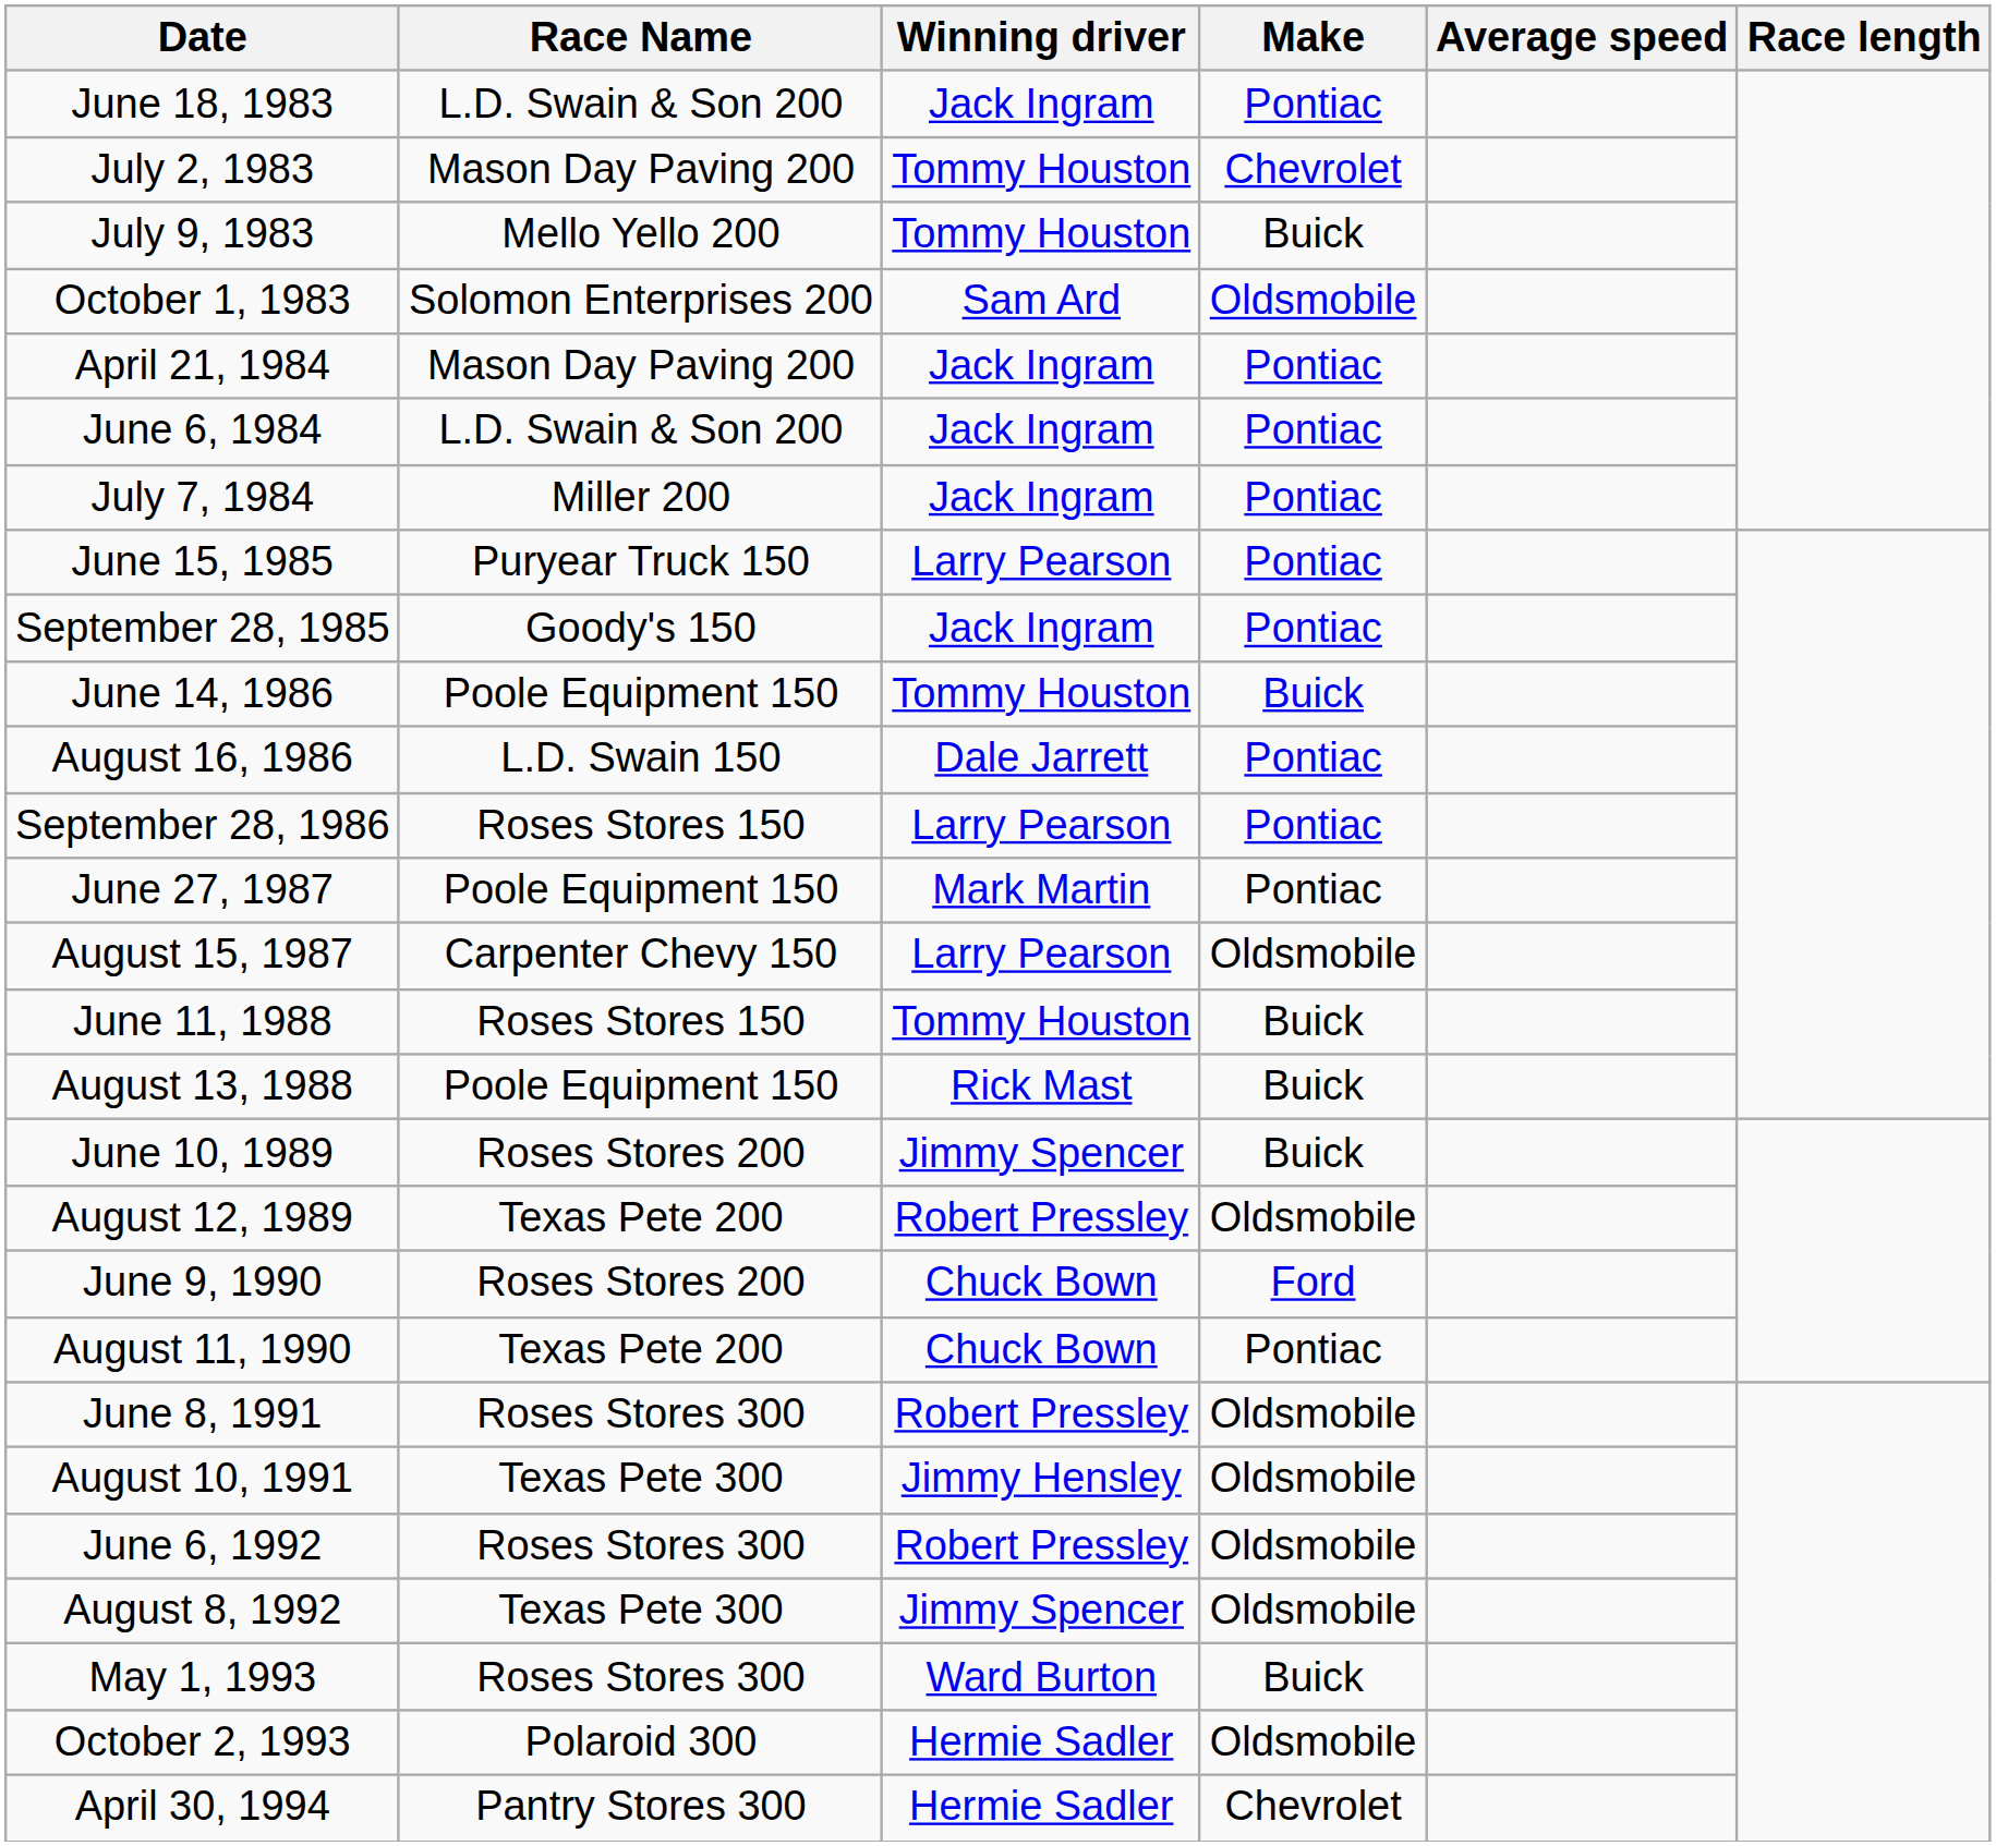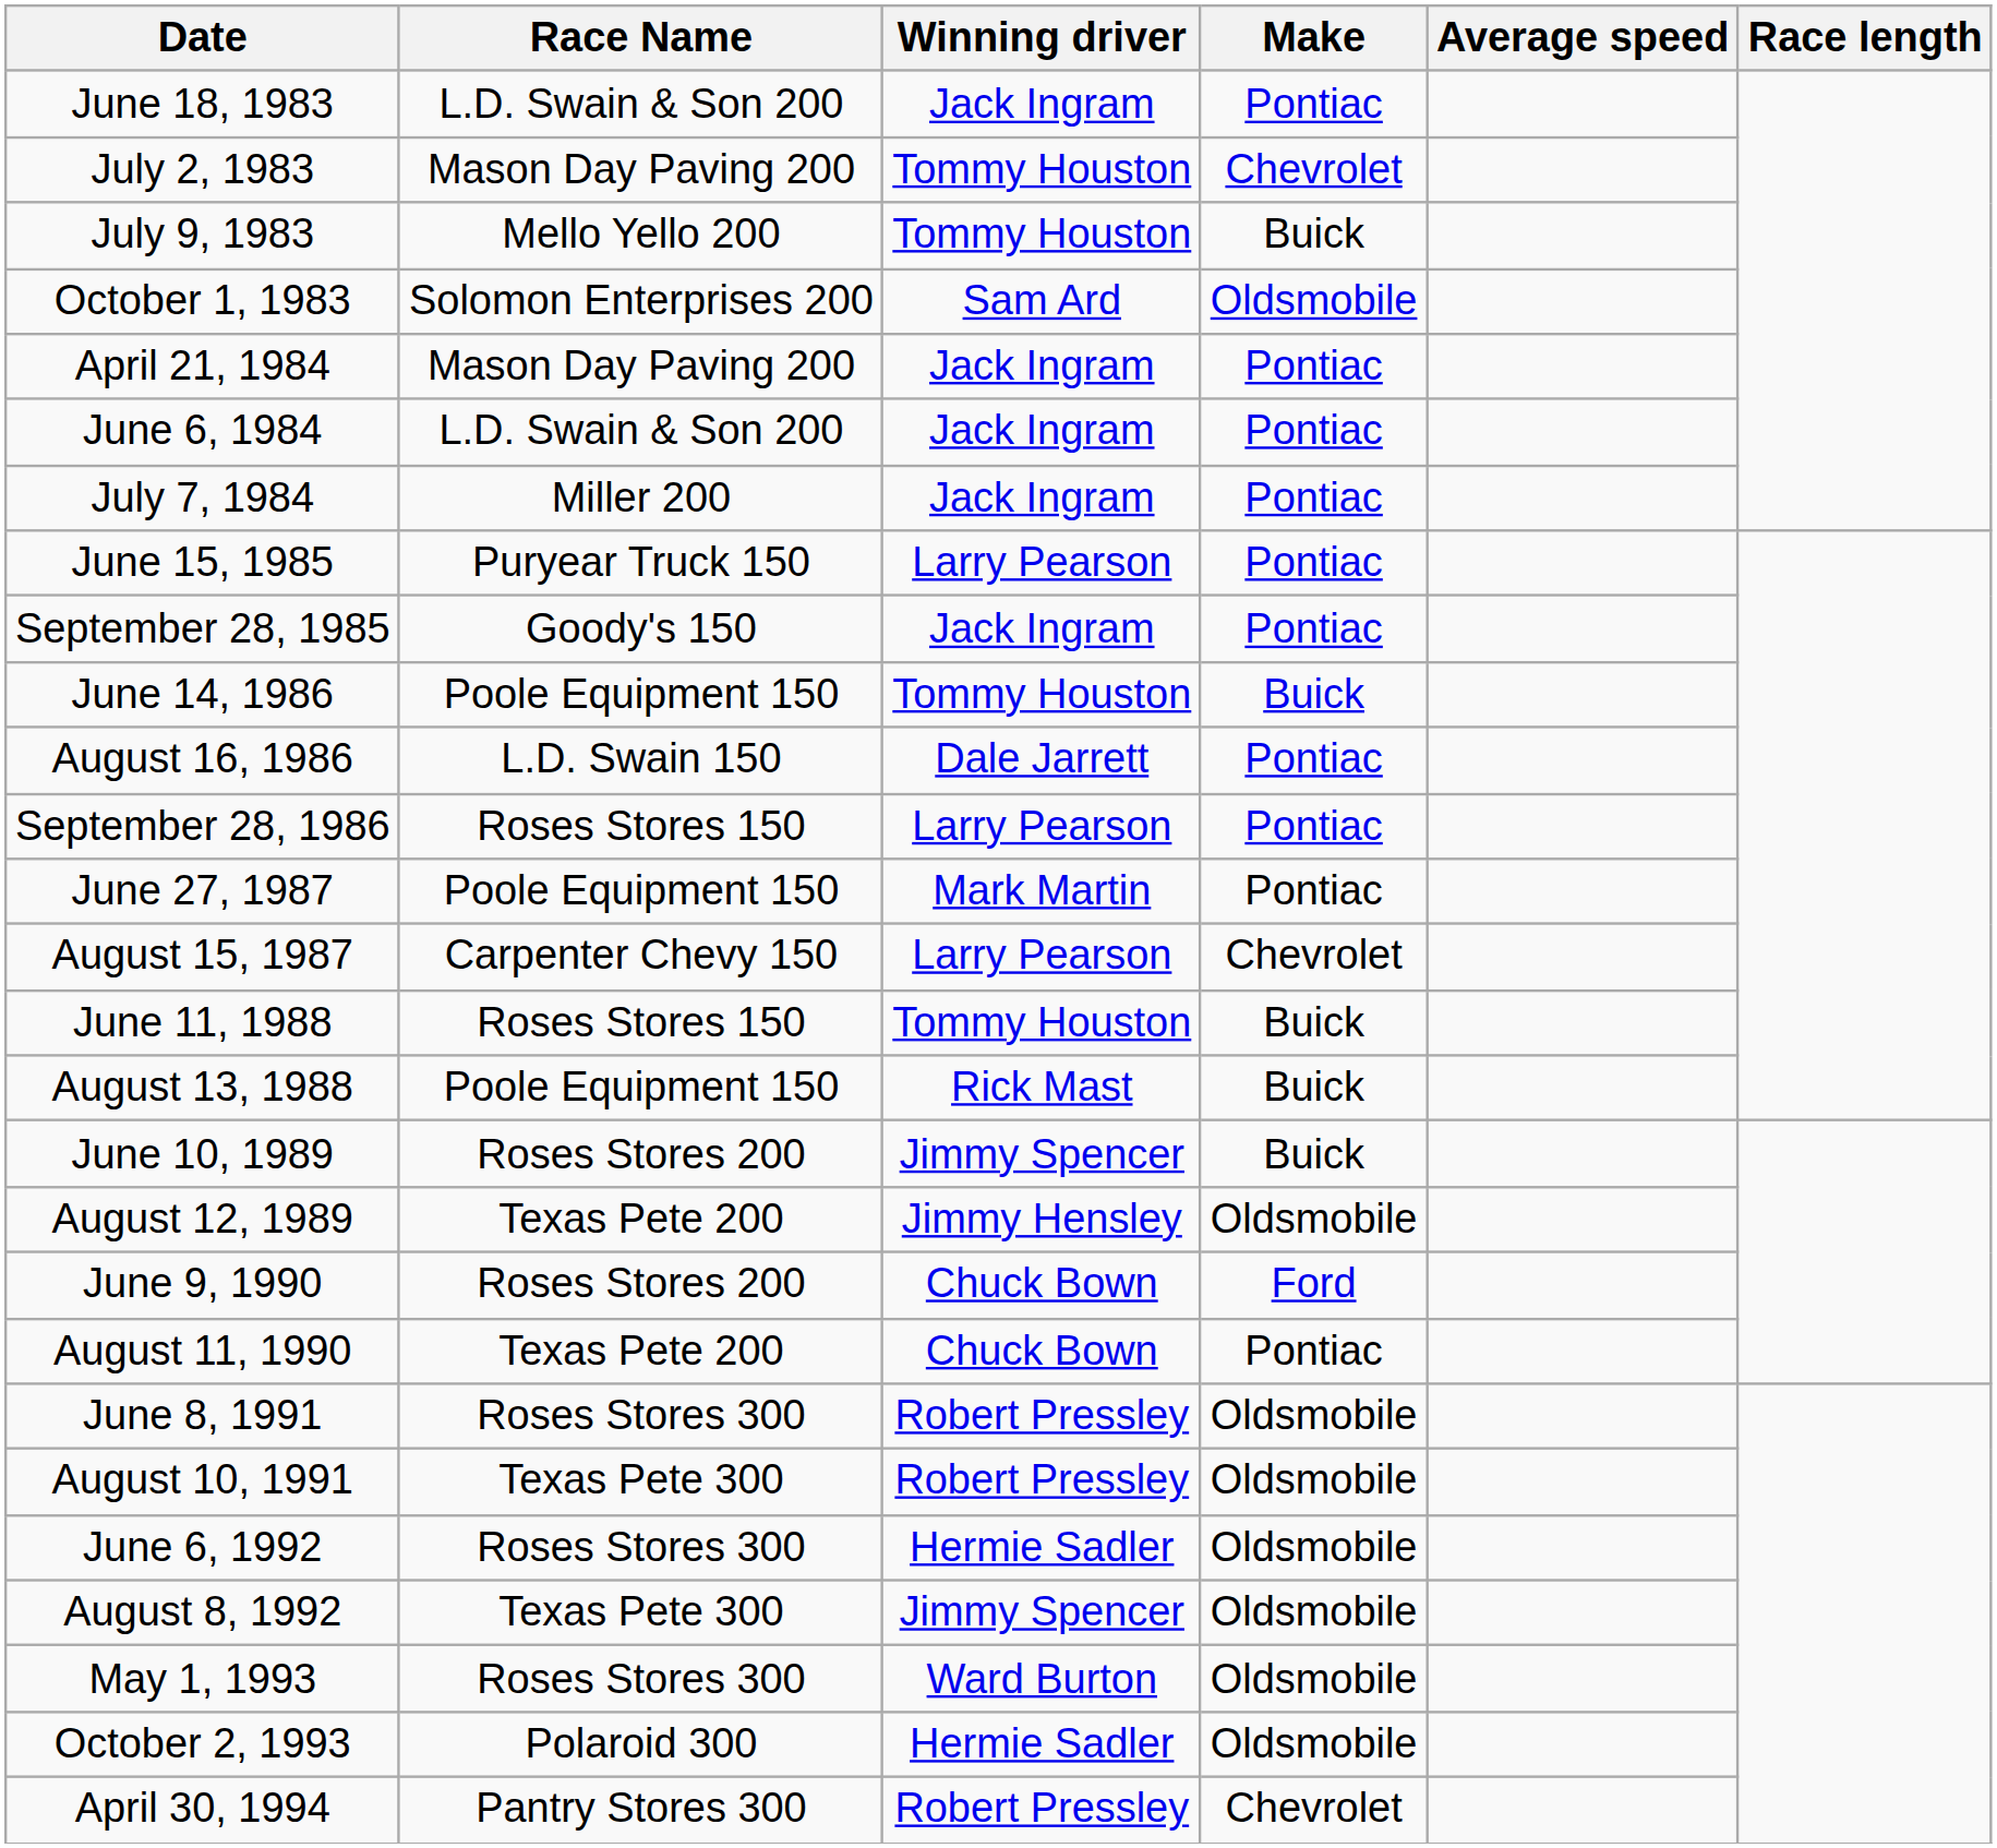 <table class="wikitable" style="text-align: center">
 <tr>
 <th>Date</th>
 <th>Race Name</th>
 <th>Winning driver</th>
 <th>Make</th>
 <th>Average speed</th>
 <th>Race length</th>
 </tr>
 <tr>
 <td>June 18, 1983</td>
 <td>L.D. Swain & Son 200</td>
 <td><a href='#'>Jack Ingram</a></td>
 <td><a href='#'>Pontiac</a></td>
 <td></td>
 <td rowspan="7"></td>
 </tr>
 <tr>
 <td>July 2, 1983</td>
 <td>Mason Day Paving 200</td>
 <td><a href='#'>Tommy Houston</a></td>
 <td><a href='#'>Chevrolet</a></td>
 <td></td>
 </tr>
 <tr>
 <td>July 9, 1983</td>
 <td>Mello Yello 200</td>
 <td><a href='#'>Tommy Houston</a></td>
 <td>Buick</td>
 <td></td>
 </tr>
 <tr>
 <td>October 1, 1983</td>
 <td>Solomon Enterprises 200</td>
 <td><a href='#'>Sam Ard</a></td>
 <td><a href='#'>Oldsmobile</a></td>
 <td></td>
 </tr>
 <tr>
 <td>April 21, 1984</td>
 <td>Mason Day Paving 200</td>
 <td><a href='#'>Jack Ingram</a></td>
 <td><a href='#'>Pontiac</a></td>
 <td></td>
 </tr>
 <tr>
 <td>June 6, 1984</td>
 <td>L.D. Swain & Son 200</td>
 <td><a href='#'>Jack Ingram</a></td>
 <td><a href='#'>Pontiac</a></td>
 <td></td>
 </tr>
 <tr>
 <td>July 7, 1984</td>
 <td>Miller 200</td>
 <td><a href='#'>Jack Ingram</a></td>
 <td><a href='#'>Pontiac</a></td>
 <td></td>
 </tr>
 <tr>
 <td>June 15, 1985</td>
 <td>Puryear Truck 150</td>
 <td><a href='#'>Larry Pearson</a></td>
 <td><a href='#'>Pontiac</a></td>
 <td></td>
 <td rowspan="9"></td>
 </tr>
 <tr>
 <td>September 28, 1985</td>
 <td>Goody's 150</td>
 <td><a href='#'>Jack Ingram</a></td>
 <td><a href='#'>Pontiac</a></td>
 <td></td>
 </tr>
 <tr>
 <td>June 14, 1986</td>
 <td>Poole Equipment 150</td>
 <td><a href='#'>Tommy Houston</a></td>
 <td><a href='#'>Buick</a></td>
 <td></td>
 </tr>
 <tr>
 <td>August 16, 1986</td>
 <td>L.D. Swain 150</td>
 <td><a href='#'>Dale Jarrett</a></td>
 <td><a href='#'>Pontiac</a></td>
 <td></td>
 </tr>
 <tr>
 <td>September 28, 1986</td>
 <td>Roses Stores 150</td>
 <td><a href='#'>Larry Pearson</a></td>
 <td><a href='#'>Pontiac</a></td>
 <td></td>
 </tr>
 <tr>
 <td>June 27, 1987</td>
 <td>Poole Equipment 150</td>
 <td><a href='#'>Mark Martin</a></td>
 <td>Pontiac</td>
 <td></td>
 </tr>
 <tr>
 <td>August 15, 1987</td>
 <td>Carpenter Chevy 150</td>
 <td><a href='#'>Larry Pearson</a></td>
-<td>Oldsmobile</td>
+<td>Chevrolet</td>
 <td></td>
 </tr>
 <tr>
 <td>June 11, 1988</td>
 <td>Roses Stores 150</td>
 <td><a href='#'>Tommy Houston</a></td>
 <td>Buick</td>
 <td></td>
 </tr>
 <tr>
 <td>August 13, 1988</td>
 <td>Poole Equipment 150</td>
 <td><a href='#'>Rick Mast</a></td>
 <td>Buick</td>
 <td></td>
 </tr>
 <tr>
 <td>June 10, 1989</td>
 <td>Roses Stores 200</td>
 <td><a href='#'>Jimmy Spencer</a></td>
 <td>Buick</td>
 <td></td>
 <td rowspan="4"></td>
 </tr>
 <tr>
 <td>August 12, 1989</td>
 <td>Texas Pete 200</td>
-<td><a href='#'>Robert Pressley</a></td>
+<td><a href='#'>Jimmy Hensley</a></td>
 <td>Oldsmobile</td>
 <td></td>
 </tr>
 <tr>
 <td>June 9, 1990</td>
 <td>Roses Stores 200</td>
 <td><a href='#'>Chuck Bown</a></td>
 <td><a href='#'>Ford</a></td>
 <td></td>
 </tr>
 <tr>
 <td>August 11, 1990</td>
 <td>Texas Pete 200</td>
 <td><a href='#'>Chuck Bown</a></td>
 <td>Pontiac</td>
 <td></td>
 </tr>
 <tr>
 <td>June 8, 1991</td>
 <td>Roses Stores 300</td>
 <td><a href='#'>Robert Pressley</a></td>
 <td>Oldsmobile</td>
 <td></td>
 <td rowspan="7"></td>
 </tr>
 <tr>
 <td>August 10, 1991</td>
 <td>Texas Pete 300</td>
-<td><a href='#'>Jimmy Hensley</a></td>
+<td><a href='#'>Robert Pressley</a></td>
 <td>Oldsmobile</td>
 <td></td>
 </tr>
 <tr>
 <td>June 6, 1992</td>
 <td>Roses Stores 300</td>
-<td><a href='#'>Robert Pressley</a></td>
+<td><a href='#'>Hermie Sadler</a></td>
 <td>Oldsmobile</td>
 <td></td>
 </tr>
 <tr>
 <td>August 8, 1992</td>
 <td>Texas Pete 300</td>
 <td><a href='#'>Jimmy Spencer</a></td>
 <td>Oldsmobile</td>
 <td></td>
 </tr>
 <tr>
 <td>May 1, 1993</td>
 <td>Roses Stores 300</td>
 <td><a href='#'>Ward Burton</a></td>
-<td>Buick</td>
+<td>Oldsmobile</td>
 <td></td>
 </tr>
 <tr>
 <td>October 2, 1993</td>
 <td>Polaroid 300</td>
 <td><a href='#'>Hermie Sadler</a></td>
 <td>Oldsmobile</td>
 <td></td>
 </tr>
 <tr>
 <td>April 30, 1994</td>
 <td>Pantry Stores 300</td>
-<td><a href='#'>Hermie Sadler</a></td>
+<td><a href='#'>Robert Pressley</a></td>
 <td>Chevrolet</td>
 <td></td>
 </tr>
 <tr>
 </tr>
 </table>
